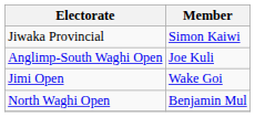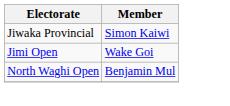 <table class="wikitable">
 <tr>
 <th><strong>Electorate</strong></th>
 <th><strong>Member</strong></th>
 </tr>
 <tr>
 <td>Jiwaka Provincial</td>
 <td><a href='#'>Simon Kaiwi</a></td>
-</tr>
-<tr>
-<td><a href='#'>Anglimp-South Waghi Open</a></td>
-<td><a href='#'>Joe Kuli</a></td>
 </tr>
 <tr>
 <td><a href='#'>Jimi Open</a></td>
 <td><a href='#'>Wake Goi</a></td>
 </tr>
 <tr>
 <td><a href='#'>North Waghi Open</a></td>
 <td><a href='#'>Benjamin Mul</a></td>
 </tr>
 <tr>
 </tr>
 </table>
